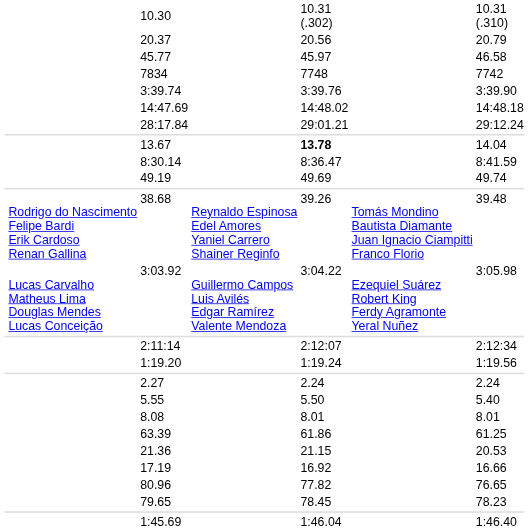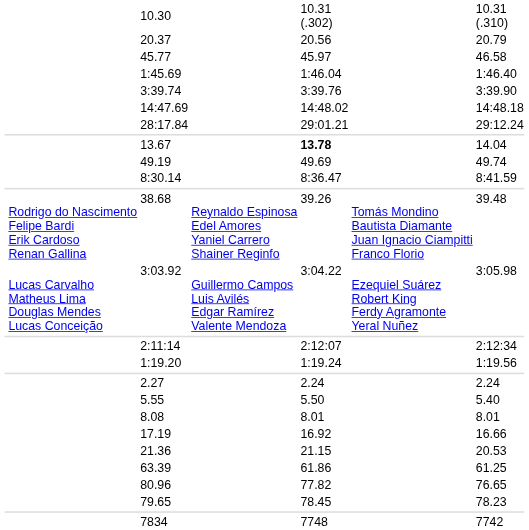 <table>
 <tr>
 <td></td>
 <td></td>
 <td>10.30</td>
 <td></td>
 <td>10.31 <br>(.302)</td>
 <td></td>
 <td>10.31 <br>(.310)</td>
 </tr>
 <tr>
 <td></td>
 <td></td>
 <td>20.37</td>
 <td></td>
 <td>20.56</td>
 <td></td>
 <td>20.79</td>
 </tr>
 <tr>
 <td></td>
 <td></td>
 <td>45.77</td>
 <td></td>
 <td>45.97</td>
 <td></td>
 <td>46.58</td>
 </tr>
 <tr>
 <td></td>
 <td></td>
-<td>7834</td>
+<td>1:45.69</td>
 <td></td>
-<td>7748</td>
+<td>1:46.04</td>
 <td></td>
-<td>7742</td>
+<td>1:46.40</td>
 </tr>
 <tr>
 <td></td>
 <td></td>
 <td>3:39.74</td>
 <td></td>
 <td>3:39.76</td>
 <td></td>
 <td>3:39.90</td>
 </tr>
 <tr>
 <td></td>
 <td></td>
 <td>14:47.69</td>
 <td></td>
 <td>14:48.02</td>
 <td></td>
 <td>14:48.18</td>
 </tr>
 <tr>
 <td></td>
 <td></td>
 <td>28:17.84</td>
 <td></td>
 <td>29:01.21</td>
 <td></td>
 <td>29:12.24</td>
 </tr>
 <tr bgcolor=#DDDDDD>
 <td colspan=7></td>
 </tr>
 <tr>
 <td></td>
 <td></td>
 <td>13.67</td>
 <td></td>
 <td><strong>13.78</strong></td>
 <td></td>
 <td>14.04</td>
 </tr>
 <tr>
 <td></td>
 <td></td>
+<td>49.19</td>
+<td></td>
+<td>49.69</td>
+<td></td>
+<td>49.74</td>
+</tr>
+<tr>
+<td></td>
+<td></td>
 <td>8:30.14</td>
 <td></td>
 <td>8:36.47</td>
 <td></td>
 <td>8:41.59</td>
-</tr>
-<tr>
-<td></td>
-<td></td>
-<td>49.19</td>
-<td></td>
-<td>49.69</td>
-<td></td>
-<td>49.74</td>
 </tr>
 <tr bgcolor=#DDDDDD>
 <td colspan=7></td>
 </tr>
 <tr valign="top">
 <td></td>
 <td><br><a href='#'>Rodrigo do Nascimento</a><br><a href='#'>Felipe Bardi</a><br><a href='#'>Erik Cardoso</a><br><a href='#'>Renan Gallina</a></td>
 <td>38.68</td>
 <td><br><a href='#'>Reynaldo Espinosa</a><br><a href='#'>Edel Amores</a><br><a href='#'>Yaniel Carrero</a><br><a href='#'>Shainer Reginfo</a></td>
 <td>39.26</td>
 <td><br><a href='#'>Tomás Mondino</a><br><a href='#'>Bautista Diamante</a><br><a href='#'>Juan Ignacio Ciampitti</a><br><a href='#'>Franco Florio</a></td>
 <td>39.48<br></td>
 </tr>
 <tr valign="top">
 <td></td>
 <td><br><a href='#'>Lucas Carvalho</a><br><a href='#'>Matheus Lima</a><br><a href='#'>Douglas Mendes</a><br><a href='#'>Lucas Conceição</a></td>
 <td>3:03.92</td>
 <td><br><a href='#'>Guillermo Campos</a><br><a href='#'>Luis Avilés</a><br><a href='#'>Edgar Ramírez</a><br><a href='#'>Valente Mendoza</a></td>
 <td>3:04.22</td>
 <td><br><a href='#'>Ezequiel Suárez</a><br><a href='#'>Robert King</a><br><a href='#'>Ferdy Agramonte</a><br><a href='#'>Yeral Nuñez</a></td>
 <td>3:05.98</td>
 </tr>
 <tr bgcolor=#DDDDDD>
 <td colspan=7></td>
 </tr>
 <tr>
 <td></td>
 <td></td>
 <td>2:11:14</td>
 <td></td>
 <td>2:12:07</td>
 <td></td>
 <td>2:12:34</td>
 </tr>
 <tr>
 <td></td>
 <td></td>
 <td>1:19.20 <strong></strong></td>
 <td></td>
 <td>1:19.24</td>
 <td></td>
 <td>1:19.56</td>
 </tr>
 <tr bgcolor=#DDDDDD>
 <td colspan=7></td>
 </tr>
 <tr>
 <td></td>
 <td></td>
 <td>2.27</td>
 <td></td>
 <td>2.24</td>
 <td></td>
 <td>2.24</td>
 </tr>
 <tr>
 <td></td>
 <td></td>
 <td>5.55</td>
 <td></td>
 <td>5.50</td>
 <td></td>
 <td>5.40</td>
 </tr>
 <tr>
 <td></td>
 <td></td>
 <td>8.08</td>
 <td></td>
 <td>8.01</td>
 <td></td>
 <td>8.01</td>
 </tr>
 <tr>
 <td></td>
 <td></td>
-<td>63.39<br></td>
+<td>17.19</td>
 <td></td>
-<td>61.86</td>
+<td>16.92</td>
 <td></td>
-<td>61.25</td>
+<td>16.66</td>
 </tr>
 <tr>
 <td></td>
 <td></td>
 <td>21.36</td>
 <td></td>
 <td>21.15</td>
 <td></td>
 <td>20.53</td>
 </tr>
 <tr>
 <td></td>
 <td></td>
-<td>17.19</td>
+<td>63.39<br></td>
 <td></td>
-<td>16.92</td>
+<td>61.86</td>
 <td></td>
-<td>16.66</td>
+<td>61.25</td>
 </tr>
 <tr>
 <td></td>
 <td></td>
 <td>80.96 <strong></strong></td>
 <td></td>
 <td>77.82</td>
 <td></td>
 <td>76.65</td>
 </tr>
 <tr>
 <td></td>
 <td></td>
 <td>79.65</td>
 <td></td>
 <td>78.45</td>
 <td></td>
 <td>78.23</td>
 </tr>
 <tr bgcolor=#DDDDDD>
 <td colspan=7></td>
 </tr>
 <tr>
 <td></td>
 <td></td>
-<td>1:45.69</td>
+<td>7834</td>
 <td></td>
-<td>1:46.04</td>
+<td>7748</td>
 <td></td>
-<td>1:46.40</td>
+<td>7742</td>
 </tr>
 </table>
